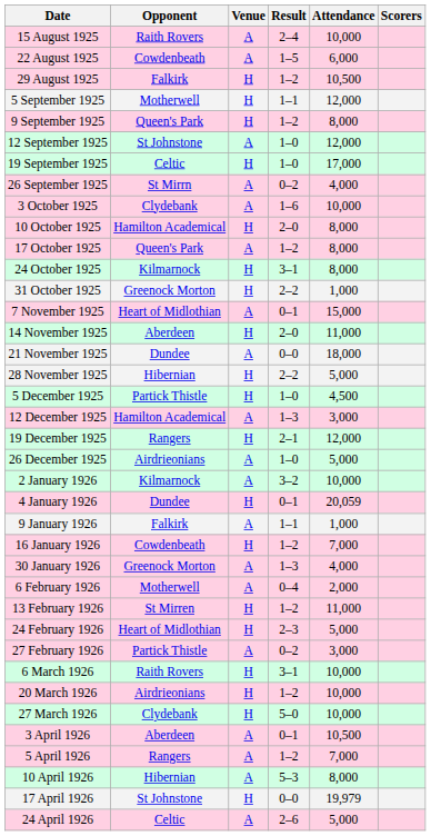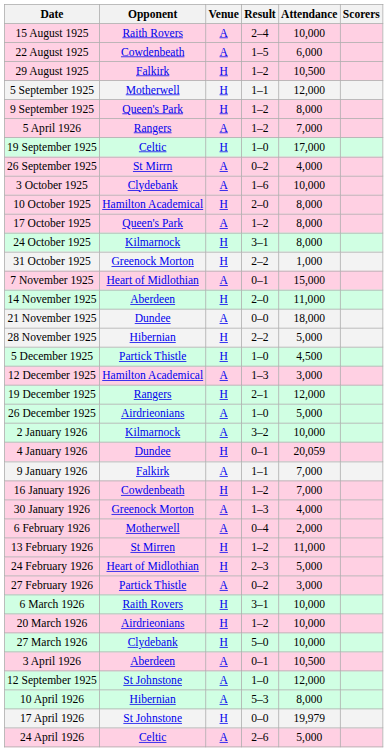 <table class="wikitable sortable" style="font-size:95%; text-align:center">
 <tr>
 <th>Date</th>
 <th>Opponent</th>
 <th>Venue</th>
 <th>Result</th>
 <th>Attendance</th>
 <th>Scorers</th>
 </tr>
 <tr bgcolor = "#ffd0e3">
 <td>15 August 1925</td>
 <td><a href='#'>Raith Rovers</a></td>
 <td><a href='#'>A</a></td>
 <td>2–4</td>
 <td>10,000</td>
 <td></td>
 </tr>
 <tr bgcolor = "#ffd0e3">
 <td>22 August 1925</td>
 <td><a href='#'>Cowdenbeath</a></td>
 <td><a href='#'>A</a></td>
 <td>1–5</td>
 <td>6,000</td>
 <td></td>
 </tr>
 <tr bgcolor = "#ffd0e3">
 <td>29 August 1925</td>
 <td><a href='#'>Falkirk</a></td>
 <td><a href='#'>H</a></td>
 <td>1–2</td>
 <td>10,500</td>
 <td></td>
 </tr>
 <tr bgcolor = "#f3f3f3">
 <td>5 September 1925</td>
 <td><a href='#'>Motherwell</a></td>
 <td><a href='#'>H</a></td>
 <td>1–1</td>
 <td>12,000</td>
 <td></td>
 </tr>
 <tr bgcolor = "#ffd0e3">
 <td>9 September 1925</td>
 <td><a href='#'>Queen's Park</a></td>
 <td><a href='#'>H</a></td>
 <td>1–2</td>
 <td>8,000</td>
 <td></td>
 </tr>
-<tr bgcolor = "#d0ffe3">
-<td>12 September 1925</td>
-<td><a href='#'>St Johnstone</a></td>
+<tr bgcolor = "#ffd0e3">
+<td>5 April 1926</td>
+<td><a href='#'>Rangers</a></td>
 <td><a href='#'>A</a></td>
-<td>1–0</td>
-<td>12,000</td>
+<td>1–2</td>
+<td>7,000</td>
 <td></td>
 </tr>
 <tr bgcolor = "#d0ffe3">
 <td>19 September 1925</td>
 <td><a href='#'>Celtic</a></td>
 <td><a href='#'>H</a></td>
 <td>1–0</td>
 <td>17,000</td>
 <td></td>
 </tr>
 <tr bgcolor = "#ffd0e3">
 <td>26 September 1925</td>
 <td><a href='#'>St Mirrn</a></td>
 <td><a href='#'>A</a></td>
 <td>0–2</td>
 <td>4,000</td>
 <td></td>
 </tr>
 <tr bgcolor = "#ffd0e3">
 <td>3 October 1925</td>
 <td><a href='#'>Clydebank</a></td>
 <td><a href='#'>A</a></td>
 <td>1–6</td>
 <td>10,000</td>
 <td></td>
 </tr>
 <tr bgcolor = "#ffd0e3">
 <td>10 October 1925</td>
 <td><a href='#'>Hamilton Academical</a></td>
 <td><a href='#'>H</a></td>
 <td>2–0</td>
 <td>8,000</td>
 <td></td>
 </tr>
 <tr bgcolor = "#ffd0e3">
 <td>17 October 1925</td>
 <td><a href='#'>Queen's Park</a></td>
 <td><a href='#'>A</a></td>
 <td>1–2</td>
 <td>8,000</td>
 <td></td>
 </tr>
 <tr bgcolor = "#d0ffe3">
 <td>24 October 1925</td>
 <td><a href='#'>Kilmarnock</a></td>
 <td><a href='#'>H</a></td>
 <td>3–1</td>
 <td>8,000</td>
 <td></td>
 </tr>
 <tr bgcolor = "#f3f3f3">
 <td>31 October 1925</td>
 <td><a href='#'>Greenock Morton</a></td>
 <td><a href='#'>H</a></td>
 <td>2–2</td>
 <td>1,000</td>
 <td></td>
 </tr>
 <tr bgcolor = "#ffd0e3">
 <td>7 November 1925</td>
 <td><a href='#'>Heart of Midlothian</a></td>
 <td><a href='#'>A</a></td>
 <td>0–1</td>
 <td>15,000</td>
 <td></td>
 </tr>
 <tr bgcolor = "#d0ffe3">
 <td>14 November 1925</td>
 <td><a href='#'>Aberdeen</a></td>
 <td><a href='#'>H</a></td>
 <td>2–0</td>
 <td>11,000</td>
 <td></td>
 </tr>
 <tr bgcolor = "#f3f3f3">
 <td>21 November 1925</td>
 <td><a href='#'>Dundee</a></td>
 <td><a href='#'>A</a></td>
 <td>0–0</td>
 <td>18,000</td>
 <td></td>
 </tr>
 <tr bgcolor = "#f3f3f3">
 <td>28 November 1925</td>
 <td><a href='#'>Hibernian</a></td>
 <td><a href='#'>H</a></td>
 <td>2–2</td>
 <td>5,000</td>
 <td></td>
 </tr>
 <tr bgcolor = "#d0ffe3">
 <td>5 December 1925</td>
 <td><a href='#'>Partick Thistle</a></td>
 <td><a href='#'>H</a></td>
 <td>1–0</td>
 <td>4,500</td>
 <td></td>
 </tr>
 <tr bgcolor = "#ffd0e3">
 <td>12 December 1925</td>
 <td><a href='#'>Hamilton Academical</a></td>
 <td><a href='#'>A</a></td>
 <td>1–3</td>
 <td>3,000</td>
 <td></td>
 </tr>
 <tr bgcolor = "#d0ffe3">
 <td>19 December 1925</td>
 <td><a href='#'>Rangers</a></td>
 <td><a href='#'>H</a></td>
 <td>2–1</td>
 <td>12,000</td>
 <td></td>
 </tr>
 <tr bgcolor = "#d0ffe3">
 <td>26 December 1925</td>
 <td><a href='#'>Airdrieonians</a></td>
 <td><a href='#'>A</a></td>
 <td>1–0</td>
 <td>5,000</td>
 <td></td>
 </tr>
 <tr bgcolor = "#d0ffe3">
 <td>2 January 1926</td>
 <td><a href='#'>Kilmarnock</a></td>
 <td><a href='#'>A</a></td>
 <td>3–2</td>
 <td>10,000</td>
 <td></td>
 </tr>
 <tr bgcolor = "#ffd0e3">
 <td>4 January 1926</td>
 <td><a href='#'>Dundee</a></td>
 <td><a href='#'>H</a></td>
 <td>0–1</td>
 <td>20,059</td>
 <td></td>
 </tr>
 <tr bgcolor = "#f3f3f3">
 <td>9 January 1926</td>
 <td><a href='#'>Falkirk</a></td>
 <td><a href='#'>A</a></td>
 <td>1–1</td>
-<td>1,000</td>
+<td>7,000</td>
 <td></td>
 </tr>
 <tr bgcolor = "#ffd0e3">
 <td>16 January 1926</td>
 <td><a href='#'>Cowdenbeath</a></td>
 <td><a href='#'>H</a></td>
 <td>1–2</td>
 <td>7,000</td>
 <td></td>
 </tr>
 <tr bgcolor = "#ffd0e3">
 <td>30 January 1926</td>
 <td><a href='#'>Greenock Morton</a></td>
 <td><a href='#'>A</a></td>
 <td>1–3</td>
 <td>4,000</td>
 <td></td>
 </tr>
 <tr bgcolor = "#ffd0e3">
 <td>6 February 1926</td>
 <td><a href='#'>Motherwell</a></td>
 <td><a href='#'>A</a></td>
 <td>0–4</td>
 <td>2,000</td>
 <td></td>
 </tr>
 <tr bgcolor = "#ffd0e3">
 <td>13 February 1926</td>
 <td><a href='#'>St Mirren</a></td>
 <td><a href='#'>H</a></td>
 <td>1–2</td>
 <td>11,000</td>
 <td></td>
 </tr>
 <tr bgcolor = "#ffd0e3">
 <td>24 February 1926</td>
 <td><a href='#'>Heart of Midlothian</a></td>
 <td><a href='#'>H</a></td>
 <td>2–3</td>
 <td>5,000</td>
 <td></td>
 </tr>
 <tr bgcolor = "#ffd0e3">
 <td>27 February 1926</td>
 <td><a href='#'>Partick Thistle</a></td>
 <td><a href='#'>A</a></td>
 <td>0–2</td>
 <td>3,000</td>
 <td></td>
 </tr>
 <tr bgcolor = "#d0ffe3">
 <td>6 March 1926</td>
 <td><a href='#'>Raith Rovers</a></td>
 <td><a href='#'>H</a></td>
 <td>3–1</td>
 <td>10,000</td>
 <td></td>
 </tr>
 <tr bgcolor = "#ffd0e3">
 <td>20 March 1926</td>
 <td><a href='#'>Airdrieonians</a></td>
 <td><a href='#'>H</a></td>
 <td>1–2</td>
 <td>10,000</td>
 <td></td>
 </tr>
 <tr bgcolor = "#d0ffe3">
 <td>27 March 1926</td>
 <td><a href='#'>Clydebank</a></td>
 <td><a href='#'>H</a></td>
 <td>5–0</td>
 <td>10,000</td>
 <td></td>
 </tr>
 <tr bgcolor = "#ffd0e3">
 <td>3 April 1926</td>
 <td><a href='#'>Aberdeen</a></td>
 <td><a href='#'>A</a></td>
 <td>0–1</td>
 <td>10,500</td>
 <td></td>
 </tr>
-<tr bgcolor = "#ffd0e3">
-<td>5 April 1926</td>
-<td><a href='#'>Rangers</a></td>
+<tr bgcolor = "#d0ffe3">
+<td>12 September 1925</td>
+<td><a href='#'>St Johnstone</a></td>
 <td><a href='#'>A</a></td>
-<td>1–2</td>
-<td>7,000</td>
+<td>1–0</td>
+<td>12,000</td>
 <td></td>
 </tr>
 <tr bgcolor = "#d0ffe3">
 <td>10 April 1926</td>
 <td><a href='#'>Hibernian</a></td>
 <td><a href='#'>A</a></td>
 <td>5–3</td>
 <td>8,000</td>
 <td></td>
 </tr>
 <tr bgcolor = "#f3f3f3">
 <td>17 April 1926</td>
 <td><a href='#'>St Johnstone</a></td>
 <td><a href='#'>H</a></td>
 <td>0–0</td>
 <td>19,979</td>
 <td></td>
 </tr>
 <tr bgcolor = "#ffd0e3">
 <td>24 April 1926</td>
 <td><a href='#'>Celtic</a></td>
 <td><a href='#'>A</a></td>
 <td>2–6</td>
 <td>5,000</td>
 <td></td>
 </tr>
 </table>
